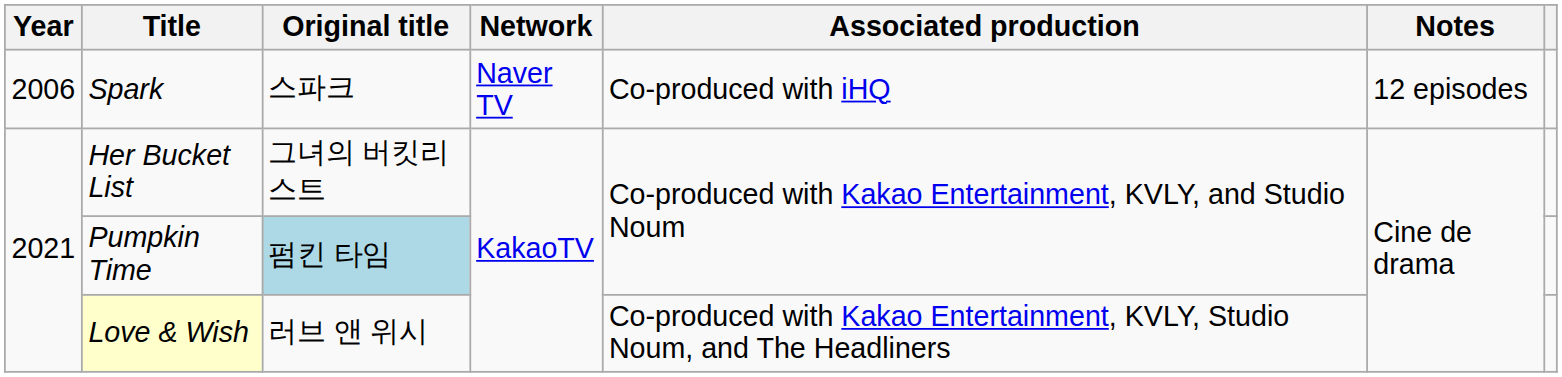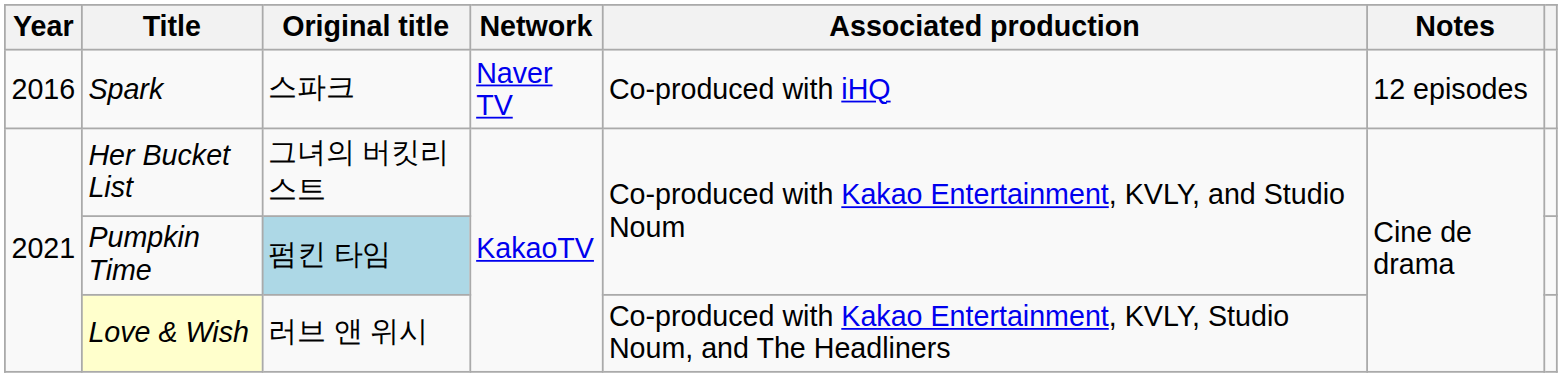 <table class="wikitable">
 <tr>
 <th>Year</th>
 <th>Title</th>
 <th>Original title</th>
 <th>Network</th>
 <th>Associated production</th>
 <th>Notes</th>
 <th></th>
 </tr>
 <tr>
-<td>2006</td>
+<td>2016</td>
 <td><em>Spark</em></td>
 <td>스파크</td>
 <td><a href='#'>Naver TV</a></td>
 <td>Co-produced with <a href='#'>iHQ</a></td>
 <td>12 episodes</td>
 <td></td>
 </tr>
 <tr>
 <td rowspan="3">2021</td>
 <td><em>Her Bucket List</em></td>
 <td>그녀의 버킷리스트</td>
 <td rowspan="3"><a href='#'>KakaoTV</a></td>
 <td rowspan="2">Co-produced with <a href='#'>Kakao Entertainment</a>, KVLY, and Studio Noum</td>
 <td rowspan="3">Cine de drama </td>
 <td></td>
 </tr>
 <tr>
 <td><em>Pumpkin Time</em></td>
 <td style="background: lightblue;">펌킨 타임</td>
 <td></td>
 </tr>
 <tr>
 <td style="background:#ffc;"><em>Love & Wish</em> </td>
 <td>러브 앤 위시</td>
 <td>Co-produced with <a href='#'>Kakao Entertainment</a>, KVLY, Studio Noum, and The Headliners</td>
 <td></td>
 </tr>
 </table>
